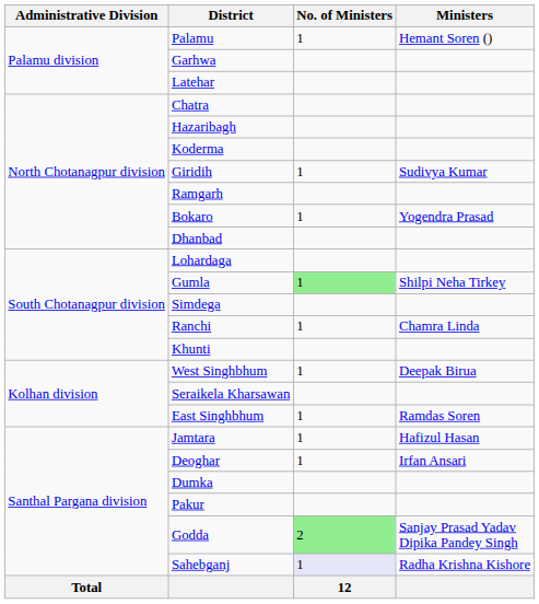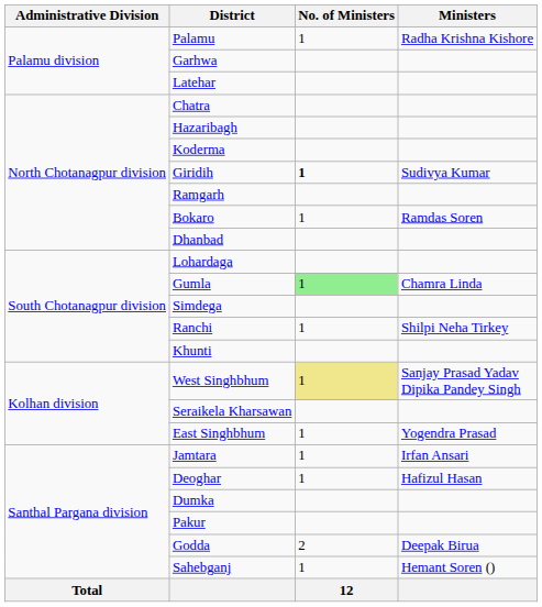 <table class="wikitable sortable" border=1>
 <tr>
 <th>Administrative Division</th>
 <th>District</th>
 <th>No. of Ministers</th>
 <th>Ministers</th>
 </tr>
 <tr>
 <td rowspan=3><a href='#'>Palamu division</a></td>
 <td><a href='#'>Palamu</a></td>
 <td>1</td>
-<td><a href='#'>Hemant Soren</a> ()</td>
+<td><a href='#'>Radha Krishna Kishore</a></td>
 </tr>
 <tr>
 <td><a href='#'>Garhwa</a></td>
 <td></td>
 <td></td>
 </tr>
 <tr>
 <td><a href='#'>Latehar</a></td>
 <td></td>
 <td></td>
 </tr>
 <tr>
 <td rowspan=7><a href='#'>North Chotanagpur division</a></td>
 <td><a href='#'>Chatra</a></td>
 <td></td>
 <td></td>
 </tr>
 <tr>
 <td><a href='#'>Hazaribagh</a></td>
 <td></td>
 <td></td>
 </tr>
 <tr>
 <td><a href='#'>Koderma</a></td>
 <td></td>
 <td></td>
 </tr>
 <tr>
 <td><a href='#'>Giridih</a></td>
-<td>1</td>
+<td><strong>1</strong></td>
 <td><a href='#'>Sudivya Kumar</a></td>
 </tr>
 <tr>
 <td><a href='#'>Ramgarh</a></td>
 <td></td>
 <td></td>
 </tr>
 <tr>
 <td><a href='#'>Bokaro</a></td>
 <td>1</td>
-<td><a href='#'>Yogendra Prasad</a></td>
+<td><a href='#'>Ramdas Soren</a></td>
 </tr>
 <tr>
 <td><a href='#'>Dhanbad</a></td>
 <td></td>
 <td></td>
 </tr>
 <tr>
 <td rowspan=5><a href='#'>South Chotanagpur division</a></td>
 <td><a href='#'>Lohardaga</a></td>
 <td></td>
 <td></td>
 </tr>
 <tr>
 <td><a href='#'>Gumla</a></td>
 <td style="background: lightgreen;">1</td>
-<td><a href='#'>Shilpi Neha Tirkey</a></td>
+<td><a href='#'>Chamra Linda</a></td>
 </tr>
 <tr>
 <td><a href='#'>Simdega</a></td>
 <td></td>
 <td></td>
 </tr>
 <tr>
 <td><a href='#'>Ranchi</a></td>
 <td>1</td>
-<td><a href='#'>Chamra Linda</a></td>
+<td><a href='#'>Shilpi Neha Tirkey</a></td>
 </tr>
 <tr>
 <td><a href='#'>Khunti</a></td>
 <td></td>
 <td></td>
 </tr>
 <tr>
 <td rowspan=3><a href='#'>Kolhan division</a></td>
 <td><a href='#'>West Singhbhum</a></td>
-<td>1</td>
-<td><a href='#'>Deepak Birua</a></td>
+<td style="background: khaki;">1</td>
+<td><a href='#'>Sanjay Prasad Yadav</a><br><a href='#'>Dipika Pandey Singh</a></td>
 </tr>
 <tr>
 <td><a href='#'>Seraikela Kharsawan</a></td>
 <td></td>
 <td></td>
 </tr>
 <tr>
 <td><a href='#'>East Singhbhum</a></td>
 <td>1</td>
-<td><a href='#'>Ramdas Soren</a></td>
+<td><a href='#'>Yogendra Prasad</a></td>
 </tr>
 <tr>
 <td rowspan=6><a href='#'>Santhal Pargana division</a></td>
 <td><a href='#'>Jamtara</a></td>
 <td>1</td>
-<td><a href='#'>Hafizul Hasan</a></td>
+<td><a href='#'>Irfan Ansari</a></td>
 </tr>
 <tr>
 <td><a href='#'>Deoghar</a></td>
 <td>1</td>
-<td><a href='#'>Irfan Ansari</a></td>
+<td><a href='#'>Hafizul Hasan</a></td>
 </tr>
 <tr>
 <td><a href='#'>Dumka</a></td>
 <td></td>
 <td></td>
 </tr>
 <tr>
 <td><a href='#'>Pakur</a></td>
 <td></td>
 <td></td>
 </tr>
 <tr>
 <td><a href='#'>Godda</a></td>
-<td style="background: lightgreen;">2</td>
-<td><a href='#'>Sanjay Prasad Yadav</a><br><a href='#'>Dipika Pandey Singh</a></td>
+<td>2</td>
+<td><a href='#'>Deepak Birua</a></td>
 </tr>
 <tr>
 <td><a href='#'>Sahebganj</a></td>
-<td style="background: lavender;">1</td>
-<td><a href='#'>Radha Krishna Kishore</a></td>
+<td>1</td>
+<td><a href='#'>Hemant Soren</a> ()</td>
 </tr>
 <tr>
 <th>Total</th>
 <th></th>
 <th>12</th>
 <th></th>
 </tr>
 </table>
